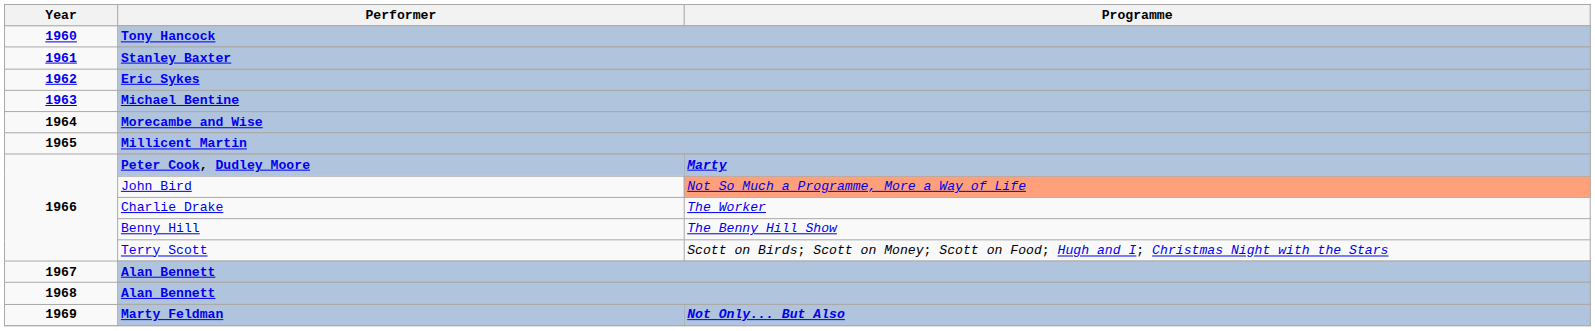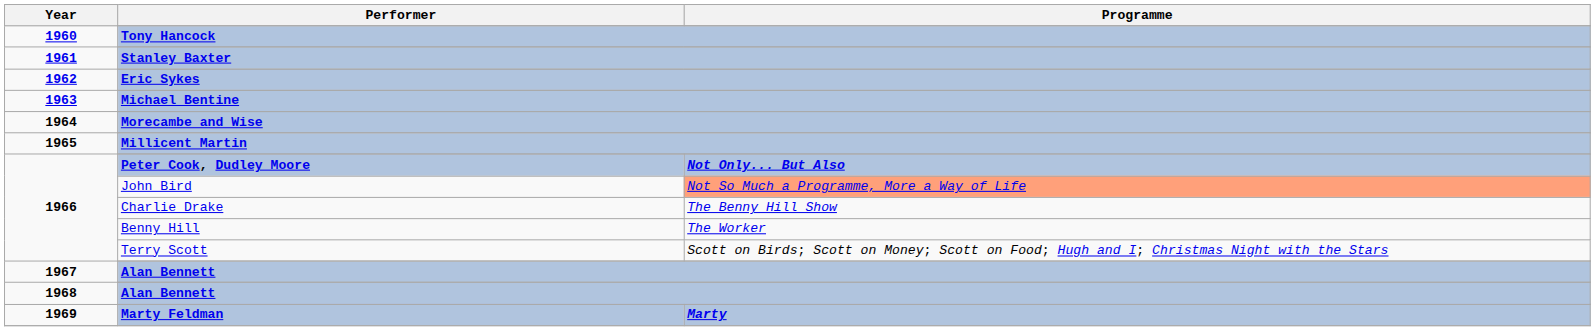 <table class="wikitable">
 <tr style="background:#bebebe;">
 <th style="width:5%;">Year</th>
 <th style="width:25%;">Performer</th>
 <th style="width:40%;">Programme</th>
 </tr>
 <tr>
 <td rowspan="2" style="text-align:center"><strong><a href='#'>1960</a></strong></td>
 </tr>
 <tr style="background:#B0C4DE;">
 <td colspan="2"><strong><a href='#'>Tony Hancock</a></strong></td>
 </tr>
 <tr>
 <td rowspan="2" style="text-align:center"><strong><a href='#'>1961</a></strong></td>
 </tr>
 <tr style="background:#B0C4DE;">
 <td colspan="2"><strong><a href='#'>Stanley Baxter</a></strong></td>
 </tr>
 <tr>
 <td rowspan="2" style="text-align:center"><strong><a href='#'>1962</a></strong></td>
 </tr>
 <tr style="background:#B0C4DE;">
 <td colspan="2"><strong><a href='#'>Eric Sykes</a></strong></td>
 </tr>
 <tr>
 <td rowspan="2" style="text-align:center"><strong><a href='#'>1963</a></strong></td>
 </tr>
 <tr style="background:#B0C4DE;">
 <td colspan="2"><strong><a href='#'>Michael Bentine</a></strong></td>
 </tr>
 <tr>
 <td rowspan="2" style="text-align:center"><strong>1964</strong></td>
 </tr>
 <tr style="background:#B0C4DE;">
 <td colspan="2"><strong><a href='#'>Morecambe and Wise</a></strong></td>
 </tr>
 <tr>
 <td rowspan="2" style="text-align:center"><strong>1965</strong></td>
 </tr>
 <tr style="background:#B0C4DE;">
 <td colspan="2"><strong><a href='#'>Millicent Martin</a></strong></td>
 </tr>
 <tr>
 <td rowspan="6" style="text-align:center"><strong>1966</strong></td>
 </tr>
 <tr style="background:#B0C4DE;">
 <td><strong><a href='#'>Peter Cook</a>, <a href='#'>Dudley Moore</a></strong></td>
-<td><strong><em><a href='#'>Marty</a></em></strong></td>
+<td><strong><em><a href='#'>Not Only... But Also</a></em></strong></td>
 </tr>
 <tr>
 <td><a href='#'>John Bird</a></td>
 <td style="background: lightsalmon;"><em><a href='#'>Not So Much a Programme, More a Way of Life</a></em></td>
 </tr>
 <tr>
 <td><a href='#'>Charlie Drake</a></td>
-<td><em><a href='#'>The Worker</a></em></td>
+<td><em><a href='#'>The Benny Hill Show</a></em></td>
 </tr>
 <tr>
 <td><a href='#'>Benny Hill</a></td>
-<td><em><a href='#'>The Benny Hill Show</a></em></td>
+<td><em><a href='#'>The Worker</a></em></td>
 </tr>
 <tr>
 <td><a href='#'>Terry Scott</a></td>
 <td><em>Scott on Birds</em>; <em>Scott on Money</em>; <em>Scott on Food</em>; <em><a href='#'>Hugh and I</a></em>; <em><a href='#'>Christmas Night with the Stars</a></em></td>
 </tr>
 <tr>
 <td rowspan="2" style="text-align:center"><strong>1967</strong></td>
 </tr>
 <tr style="background:#B0C4DE;">
 <td colspan="2"><strong><a href='#'>Alan Bennett</a></strong></td>
 </tr>
 <tr>
 <td rowspan="2" style="text-align:center"><strong>1968</strong></td>
 </tr>
 <tr style="background:#B0C4DE;">
 <td colspan="2"><strong><a href='#'>Alan Bennett</a></strong></td>
 </tr>
 <tr>
 <td rowspan="2" style="text-align:center"><strong>1969</strong></td>
 </tr>
 <tr style="background:#B0C4DE;">
 <td><strong><a href='#'>Marty Feldman</a></strong></td>
-<td><strong><em><a href='#'>Not Only... But Also</a></em></strong></td>
+<td><strong><em><a href='#'>Marty</a></em></strong></td>
 </tr>
 <tr>
 </tr>
 </table>
